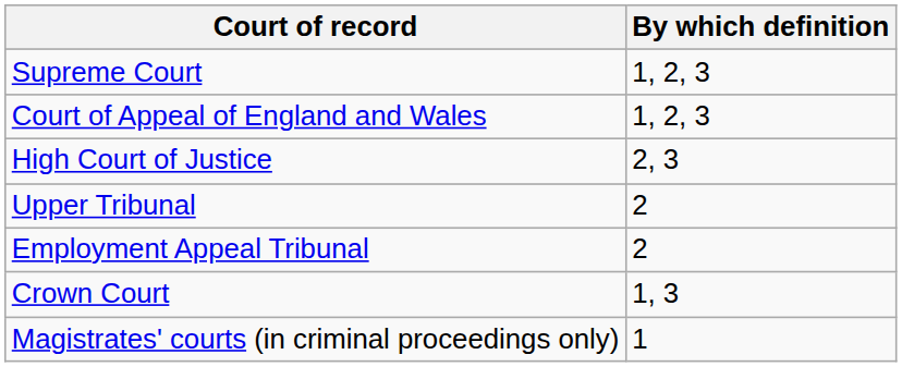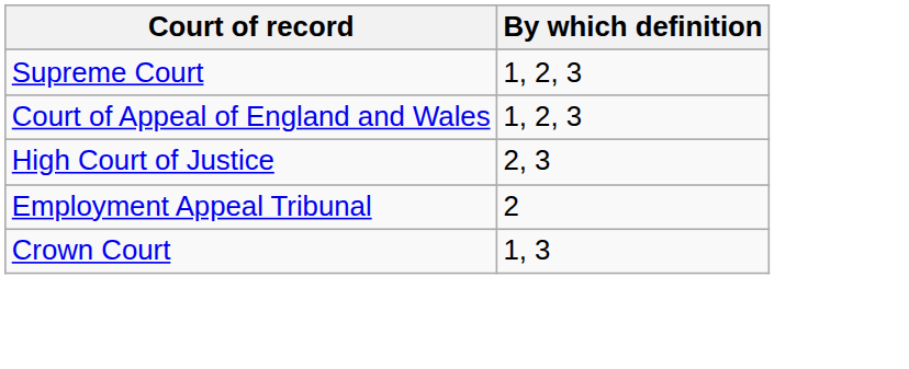 <table class="wikitable">
 <tr>
 <th>Court of record</th>
 <th>By which definition</th>
 </tr>
 <tr>
 <td><a href='#'>Supreme Court</a></td>
 <td>1, 2, 3</td>
 </tr>
 <tr>
 <td><a href='#'>Court of Appeal of England and Wales</a></td>
 <td>1, 2, 3</td>
 </tr>
 <tr>
 <td><a href='#'>High Court of Justice</a></td>
 <td>2, 3</td>
 </tr>
 <tr>
-<td><a href='#'>Upper Tribunal</a></td>
-<td>2</td>
-</tr>
-<tr>
 <td><a href='#'>Employment Appeal Tribunal</a></td>
 <td>2</td>
 </tr>
 <tr>
 <td><a href='#'>Crown Court</a></td>
 <td>1, 3</td>
 </tr>
-<tr>
-<td><a href='#'>Magistrates' courts</a> (in criminal proceedings only)</td>
-<td>1</td>
-</tr>
 </table>
